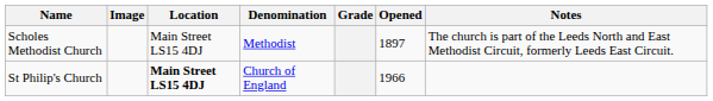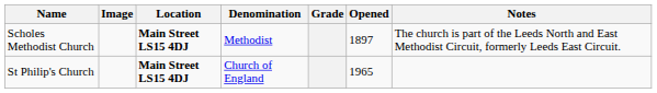 <table class="wikitable sortable">
 <tr>
 <th>Name</th>
 <th class="unsortable">Image</th>
 <th>Location</th>
 <th>Denomination</th>
 <th>Grade</th>
 <th>Opened</th>
 <th class="unsortable">Notes</th>
 </tr>
 <tr>
 <td>Scholes Methodist Church </td>
 <td></td>
-<td>Main Street LS15 4DJ</td>
+<td><strong>Main Street LS15 4DJ</strong></td>
 <td><a href='#'>Methodist</a></td>
 <th></th>
 <td>1897</td>
 <td>The church is part of the Leeds North and East Methodist Circuit, formerly Leeds East Circuit.</td>
 </tr>
 <tr>
 <td>St Philip's Church </td>
 <td></td>
 <td><strong>Main Street LS15 4DJ</strong></td>
 <td><a href='#'>Church of England</a></td>
 <th></th>
-<td>1966</td>
+<td>1965</td>
 <td></td>
 </tr>
 </table>
